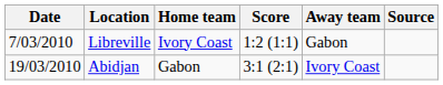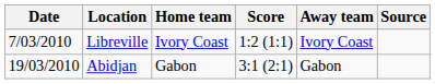 <table class="wikitable">
 <tr>
 <th>Date</th>
 <th>Location</th>
 <th>Home team</th>
 <th>Score</th>
 <th>Away team</th>
 <th>Source</th>
 </tr>
 <tr>
 <td>7/03/2010</td>
 <td><a href='#'>Libreville</a></td>
 <td> <a href='#'>Ivory Coast</a></td>
 <td>1:2 (1:1)</td>
-<td> Gabon</td>
+<td> <a href='#'>Ivory Coast</a></td>
 <td></td>
 </tr>
 <tr>
 <td>19/03/2010</td>
 <td><a href='#'>Abidjan</a></td>
 <td> Gabon</td>
 <td>3:1 (2:1)</td>
-<td> <a href='#'>Ivory Coast</a></td>
+<td> Gabon</td>
 <td></td>
 </tr>
 </table>
